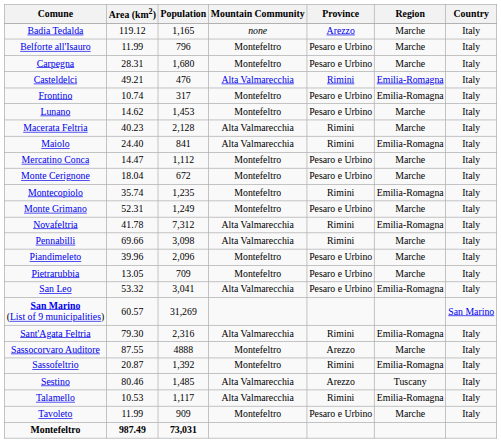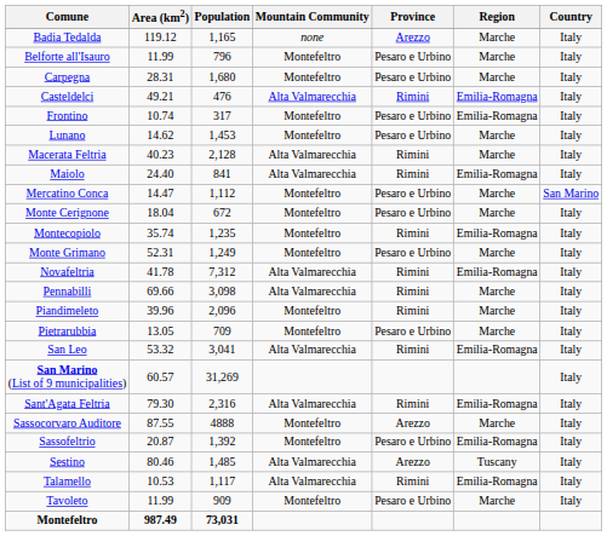 <table class="wikitable sortable" style="font-size:90%; text-align:center">
 <tr>
 <th>Comune</th>
 <th>Area (km<sup>2</sup>)</th>
 <th>Population</th>
 <th>Mountain Community</th>
 <th>Province</th>
 <th>Region</th>
 <th>Country</th>
 </tr>
 <tr>
 </tr>
 <tr>
 <td><a href='#'>Badia Tedalda</a></td>
 <td>119.12</td>
 <td>1,165</td>
 <td><em>none</em></td>
 <td><a href='#'>Arezzo</a></td>
 <td>Marche</td>
 <td>Italy</td>
 </tr>
 <tr>
 <td><a href='#'>Belforte all'Isauro</a></td>
 <td>11.99</td>
 <td>796</td>
 <td>Montefeltro</td>
 <td>Pesaro e Urbino</td>
 <td>Marche</td>
 <td>Italy</td>
 </tr>
 <tr>
 <td><a href='#'>Carpegna</a></td>
 <td>28.31</td>
 <td>1,680</td>
 <td>Montefeltro</td>
 <td>Pesaro e Urbino</td>
 <td>Marche</td>
 <td>Italy</td>
 </tr>
 <tr>
 <td><a href='#'>Casteldelci</a></td>
 <td>49.21</td>
 <td>476</td>
 <td><a href='#'>Alta Valmarecchia</a></td>
 <td><a href='#'>Rimini</a></td>
 <td><a href='#'>Emilia-Romagna</a></td>
 <td>Italy</td>
 </tr>
 <tr>
 <td><a href='#'>Frontino</a></td>
 <td>10.74</td>
 <td>317</td>
 <td>Montefeltro</td>
 <td>Pesaro e Urbino</td>
 <td>Emilia-Romagna</td>
 <td>Italy</td>
 </tr>
 <tr>
 <td><a href='#'>Lunano</a></td>
 <td>14.62</td>
 <td>1,453</td>
 <td>Montefeltro</td>
 <td>Pesaro e Urbino</td>
 <td>Marche</td>
 <td>Italy</td>
 </tr>
 <tr>
 <td><a href='#'>Macerata Feltria</a></td>
 <td>40.23</td>
 <td>2,128</td>
 <td>Alta Valmarecchia</td>
 <td>Rimini</td>
 <td>Marche</td>
 <td>Italy</td>
 </tr>
 <tr>
 <td><a href='#'>Maiolo</a></td>
 <td>24.40</td>
 <td>841</td>
 <td>Alta Valmarecchia</td>
 <td>Rimini</td>
 <td>Emilia-Romagna</td>
 <td>Italy</td>
 </tr>
 <tr>
 <td><a href='#'>Mercatino Conca</a></td>
 <td>14.47</td>
 <td>1,112</td>
 <td>Montefeltro</td>
 <td>Pesaro e Urbino</td>
 <td>Marche</td>
-<td>Italy</td>
+<td><a href='#'>San Marino</a></td>
 </tr>
 <tr>
 <td><a href='#'>Monte Cerignone</a></td>
 <td>18.04</td>
 <td>672</td>
 <td>Montefeltro</td>
 <td>Pesaro e Urbino</td>
 <td>Marche</td>
 <td>Italy</td>
 </tr>
 <tr>
 <td><a href='#'>Montecopiolo</a></td>
 <td>35.74</td>
 <td>1,235</td>
 <td>Montefeltro</td>
 <td>Rimini</td>
 <td>Emilia-Romagna</td>
 <td>Italy</td>
 </tr>
 <tr>
 <td><a href='#'>Monte Grimano</a></td>
 <td>52.31</td>
 <td>1,249</td>
 <td>Montefeltro</td>
 <td>Pesaro e Urbino</td>
 <td>Marche</td>
 <td>Italy</td>
 </tr>
 <tr>
 <td><a href='#'>Novafeltria</a></td>
 <td>41.78</td>
 <td>7,312</td>
 <td>Alta Valmarecchia</td>
 <td>Rimini</td>
 <td>Emilia-Romagna</td>
 <td>Italy</td>
 </tr>
 <tr>
 <td><a href='#'>Pennabilli</a></td>
 <td>69.66</td>
 <td>3,098</td>
 <td>Alta Valmarecchia</td>
 <td>Rimini</td>
 <td>Marche</td>
 <td>Italy</td>
 </tr>
 <tr>
 <td><a href='#'>Piandimeleto</a></td>
 <td>39.96</td>
 <td>2,096</td>
 <td>Montefeltro</td>
-<td>Pesaro e Urbino</td>
+<td>Rimini</td>
 <td>Marche</td>
 <td>Italy</td>
 </tr>
 <tr>
 <td><a href='#'>Pietrarubbia</a></td>
 <td>13.05</td>
 <td>709</td>
 <td>Montefeltro</td>
 <td>Pesaro e Urbino</td>
 <td>Marche</td>
 <td>Italy</td>
 </tr>
 <tr>
 <td><a href='#'>San Leo</a></td>
 <td>53.32</td>
 <td>3,041</td>
 <td>Alta Valmarecchia</td>
-<td>Pesaro e Urbino</td>
+<td>Rimini</td>
 <td>Emilia-Romagna</td>
 <td>Italy</td>
 </tr>
 <tr>
 <td><strong><a href='#'>San Marino</a></strong> <br> (<a href='#'>List of 9 municipalities</a>)</td>
 <td>60.57</td>
 <td>31,269</td>
 <td></td>
 <td></td>
 <td></td>
-<td><a href='#'>San Marino</a></td>
+<td>Italy</td>
 </tr>
 <tr>
 <td><a href='#'>Sant'Agata Feltria</a></td>
 <td>79.30</td>
 <td>2,316</td>
 <td>Alta Valmarecchia</td>
 <td>Rimini</td>
 <td>Emilia-Romagna</td>
 <td>Italy</td>
 </tr>
 <tr>
 <td><a href='#'>Sassocorvaro Auditore</a></td>
 <td>87.55</td>
 <td>4888</td>
 <td>Montefeltro</td>
 <td>Arezzo</td>
 <td>Marche</td>
 <td>Italy</td>
 </tr>
 <tr>
 <td><a href='#'>Sassofeltrio</a></td>
 <td>20.87</td>
 <td>1,392</td>
 <td>Montefeltro</td>
-<td>Rimini</td>
+<td>Pesaro e Urbino</td>
 <td>Emilia-Romagna</td>
 <td>Italy</td>
 </tr>
 <tr>
 <td><a href='#'>Sestino</a></td>
 <td>80.46</td>
 <td>1,485</td>
 <td>Alta Valmarecchia</td>
 <td>Arezzo</td>
 <td>Tuscany</td>
 <td>Italy</td>
 </tr>
 <tr>
 <td><a href='#'>Talamello</a></td>
 <td>10.53</td>
 <td>1,117</td>
 <td>Alta Valmarecchia</td>
 <td>Rimini</td>
 <td>Emilia-Romagna</td>
 <td>Italy</td>
 </tr>
 <tr>
 <td><a href='#'>Tavoleto</a></td>
 <td>11.99</td>
 <td>909</td>
 <td>Montefeltro</td>
 <td>Pesaro e Urbino</td>
 <td>Marche</td>
 <td>Italy</td>
 </tr>
 <tr class="unsortable" style="font-weight:bold">
 <td>Montefeltro</td>
 <td>987.49</td>
 <td>73,031</td>
 <td></td>
 <td></td>
 <td></td>
 <td></td>
 </tr>
 </table>
